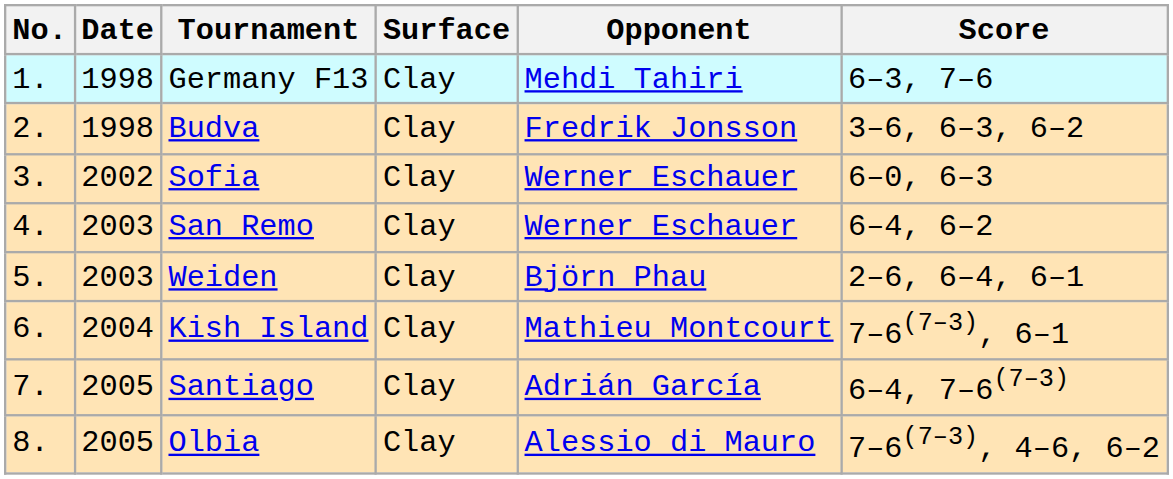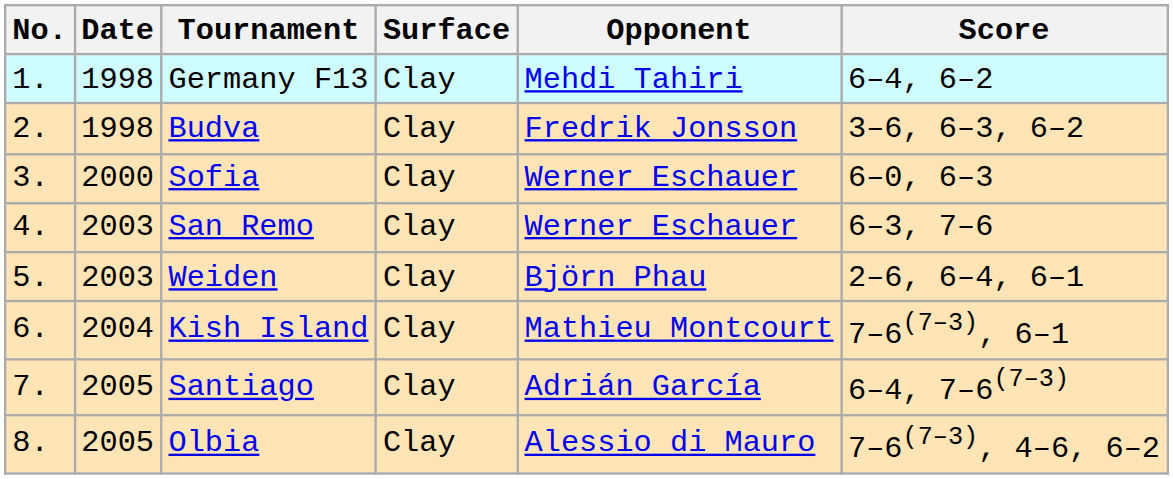 <table class="wikitable"  style="margin-bottom:0px">
 <tr>
 <th>No.</th>
 <th>Date</th>
 <th>Tournament</th>
 <th>Surface</th>
 <th>Opponent</th>
 <th>Score</th>
 </tr>
 <tr bgcolor="CFFCFF">
 <td>1.</td>
 <td>1998</td>
 <td>Germany F13</td>
 <td>Clay</td>
 <td> <a href='#'>Mehdi Tahiri</a></td>
-<td>6–3, 7–6</td>
+<td>6–4, 6–2</td>
 </tr>
 <tr bgcolor="moccasin">
 <td>2.</td>
 <td>1998</td>
 <td><a href='#'>Budva</a></td>
 <td>Clay</td>
 <td> <a href='#'>Fredrik Jonsson</a></td>
 <td>3–6, 6–3, 6–2</td>
 </tr>
 <tr bgcolor="moccasin">
 <td>3.</td>
-<td>2002</td>
+<td>2000</td>
 <td><a href='#'>Sofia</a></td>
 <td>Clay</td>
 <td> <a href='#'>Werner Eschauer</a></td>
 <td>6–0, 6–3</td>
 </tr>
 <tr bgcolor="moccasin">
 <td>4.</td>
 <td>2003</td>
 <td><a href='#'>San Remo</a></td>
 <td>Clay</td>
 <td> <a href='#'>Werner Eschauer</a></td>
-<td>6–4, 6–2</td>
+<td>6–3, 7–6</td>
 </tr>
 <tr bgcolor="moccasin">
 <td>5.</td>
 <td>2003</td>
 <td><a href='#'>Weiden</a></td>
 <td>Clay</td>
 <td> <a href='#'>Björn Phau</a></td>
 <td>2–6, 6–4, 6–1</td>
 </tr>
 <tr bgcolor="moccasin">
 <td>6.</td>
 <td>2004</td>
 <td><a href='#'>Kish Island</a></td>
 <td>Clay</td>
 <td> <a href='#'>Mathieu Montcourt</a></td>
 <td>7–6<sup>(7–3)</sup>, 6–1</td>
 </tr>
 <tr bgcolor="moccasin">
 <td>7.</td>
 <td>2005</td>
 <td><a href='#'>Santiago</a></td>
 <td>Clay</td>
 <td> <a href='#'>Adrián García</a></td>
 <td>6–4, 7–6<sup>(7–3) </sup></td>
 </tr>
 <tr bgcolor="moccasin">
 <td>8.</td>
 <td>2005</td>
 <td><a href='#'>Olbia</a></td>
 <td>Clay</td>
 <td> <a href='#'>Alessio di Mauro</a></td>
 <td>7–6<sup>(7–3)</sup>, 4–6, 6–2</td>
 </tr>
 </table>
